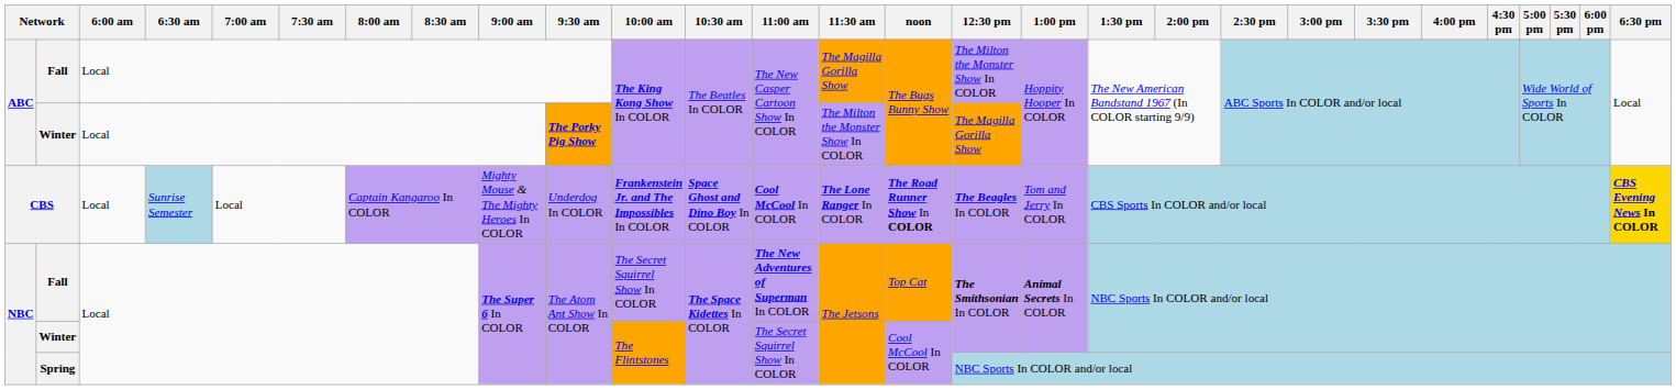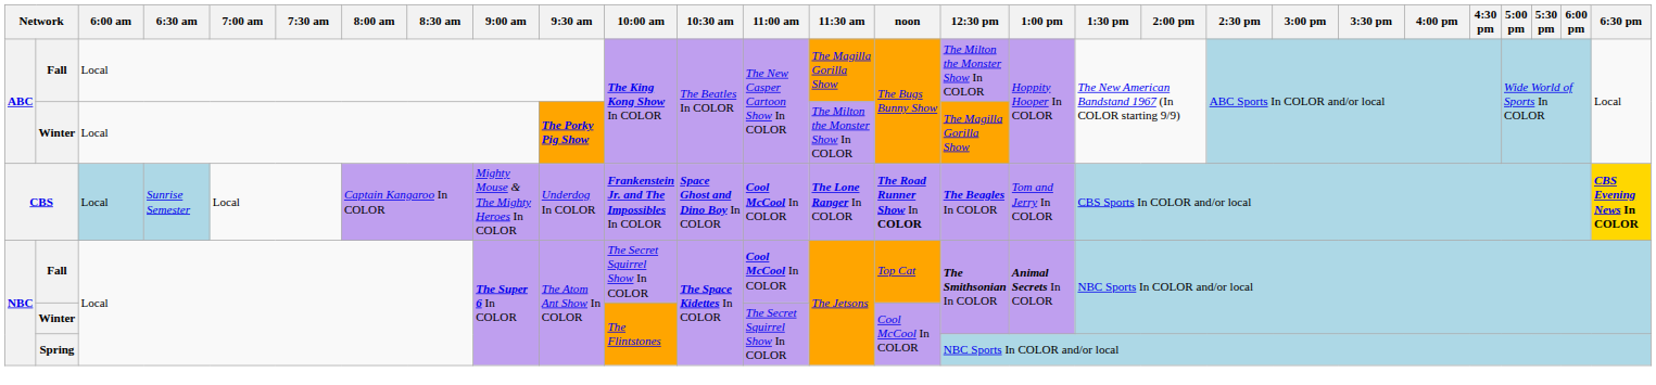 <table class=wikitable style="font-size:90%">
 <tr>
 <th width="1.5%" bgcolor="#C0C0C0" colspan="2">Network</th>
 <th width="4%" bgcolor="#C0C0C0">6:00 am</th>
 <th width="4%" bgcolor="#C0C0C0">6:30 am</th>
 <th width="4%" bgcolor="#C0C0C0">7:00 am</th>
 <th width="4%" bgcolor="#C0C0C0">7:30 am</th>
 <th width="4%" bgcolor="#C0C0C0">8:00 am</th>
 <th width="4%" bgcolor="#C0C0C0">8:30 am</th>
 <th width="4%" bgcolor="#C0C0C0">9:00 am</th>
 <th width="4%" bgcolor="#C0C0C0">9:30 am</th>
 <th width="4%" bgcolor="#C0C0C0">10:00 am</th>
 <th width="4%" bgcolor="#C0C0C0">10:30 am</th>
 <th width="4%" bgcolor="#C0C0C0">11:00 am</th>
 <th width="4%" bgcolor="#C0C0C0">11:30 am</th>
 <th width="4%" bgcolor="#C0C0C0">noon</th>
 <th width="4%" bgcolor="#C0C0C0">12:30 pm</th>
 <th width="4%" bgcolor="#C0C0C0">1:00 pm</th>
 <th width="4%" bgcolor="#C0C0C0">1:30 pm</th>
 <th width="4%" bgcolor="#C0C0C0">2:00 pm</th>
 <th width="4%" bgcolor="#C0C0C0">2:30 pm</th>
 <th width="4%" bgcolor="#C0C0C0">3:00 pm</th>
 <th width="4%" bgcolor="#C0C0C0">3:30 pm</th>
 <th width="4%" bgcolor="#C0C0C0">4:00 pm</th>
 <th>4:30 pm</th>
 <th>5:00 pm</th>
 <th>5:30 pm</th>
 <th>6:00 pm</th>
 <th>6:30 pm</th>
 </tr>
 <tr>
 <th rowspan="2" bgcolor="#C0C0C0"><a href='#'>ABC</a></th>
 <th>Fall</th>
 <td colspan="8">Local</td>
 <td rowspan="2" bgcolor="bf9fef"><strong><em><a href='#'>The King Kong Show</a></em></strong> In <span>C</span><span>O</span><span>L</span><span>O</span><span>R</span></td>
 <td rowspan="2" bgcolor="bf9fef"><em><a href='#'>The Beatles</a></em> In <span>C</span><span>O</span><span>L</span><span>O</span><span>R</span></td>
 <td rowspan="2" bgcolor="bf9fef"><em><a href='#'>The New Casper Cartoon Show</a></em>  In <span>C</span><span>O</span><span>L</span><span>O</span><span>R</span></td>
 <td bgcolor="orange"><em><a href='#'>The Magilla Gorilla Show</a></em> </td>
 <td rowspan="2" bgcolor="orange"><em><a href='#'>The Bugs Bunny Show</a></em> </td>
 <td bgcolor="bf9fef"><em><a href='#'>The Milton the Monster Show</a></em> In <span>C</span><span>O</span><span>L</span><span>O</span><span>R</span></td>
 <td rowspan="2" bgcolor="bf9fef"><em><a href='#'>Hoppity Hooper</a></em> In <span>C</span><span>O</span><span>L</span><span>O</span><span>R</span></td>
 <td colspan="2" rowspan="2"><em><a href='#'>The New American Bandstand 1967</a></em> (In <span>C</span><span>O</span><span>L</span><span>O</span><span>R</span> starting 9/9)</td>
 <td rowspan="2" colspan="5" bgcolor="lightblue"><a href='#'>ABC Sports</a> In <span>C</span><span>O</span><span>L</span><span>O</span><span>R</span> and/or local</td>
 <td rowspan="2" colspan="3" bgcolor="lightblue"><em><a href='#'>Wide World of Sports</a></em> In <span>C</span><span>O</span><span>L</span><span>O</span><span>R</span></td>
 <td rowspan="2">Local</td>
 </tr>
 <tr>
 <th>Winter</th>
 <td colspan="7">Local</td>
 <td bgcolor=orange><strong><em><a href='#'>The Porky Pig Show</a></em> </strong></td>
 <td bgcolor="bf9fef"><em><a href='#'>The Milton the Monster Show</a></em> In <span>C</span><span>O</span><span>L</span><span>O</span><span>R</span></td>
 <td bgcolor="orange"><em><a href='#'>The Magilla Gorilla Show</a></em> </td>
 </tr>
 <tr>
 <th colspan="2" bgcolor="#C0C0C0"><a href='#'>CBS</a></th>
-<td>Local</td>
+<td style="background: lightblue;">Local</td>
 <td bgcolor="lightblue"><em><a href='#'>Sunrise Semester</a></em></td>
 <td colspan="2">Local</td>
 <td colspan="2" bgcolor="bf9fef"><em><a href='#'>Captain Kangaroo</a></em> In <span>C</span><span>O</span><span>L</span><span>O</span><span>R</span></td>
 <td bgcolor="bf9fef"><em><a href='#'>Mighty Mouse</a> & <a href='#'>The Mighty Heroes</a></em> In <span>C</span><span>O</span><span>L</span><span>O</span><span>R</span></td>
 <td bgcolor="bf9fef"><em><a href='#'>Underdog</a></em> In <span>C</span><span>O</span><span>L</span><span>O</span><span>R</span></td>
 <td bgcolor="bf9fef"><strong><em><a href='#'>Frankenstein Jr. and The Impossibles</a></em></strong> In <span>C</span><span>O</span><span>L</span><span>O</span><span>R</span></td>
 <td bgcolor="bf9fef"><strong><em><a href='#'>Space Ghost and Dino Boy</a></em></strong> In <span>C</span><span>O</span><span>L</span><span>O</span><span>R</span></td>
 <td bgcolor="bf9fef"><strong><em><a href='#'>Cool McCool</a></em></strong> In <span>C</span><span>O</span><span>L</span><span>O</span><span>R</span></td>
 <td bgcolor="bf9fef"><strong><em><a href='#'>The Lone Ranger</a></em></strong> In <span>C</span><span>O</span><span>L</span><span>O</span><span>R</span></td>
 <td bgcolor="bf9fef"><strong><em><a href='#'>The Road Runner Show</a></em></strong> In <span><strong>C</strong></span><span><strong>O</strong></span><span><strong>L</strong></span><span><strong>O</strong></span><span><strong>R</strong></span></td>
 <td bgcolor="bf9fef"><strong><em><a href='#'>The Beagles</a></em></strong> In <span>C</span><span>O</span><span>L</span><span>O</span><span>R</span></td>
 <td bgcolor="bf9fef"><em><a href='#'>Tom and Jerry</a></em> In <span>C</span><span>O</span><span>L</span><span>O</span><span>R</span></td>
 <td colspan="10" bgcolor="lightblue"><a href='#'>CBS Sports</a> In <span>C</span><span>O</span><span>L</span><span>O</span><span>R</span> and/or local</td>
 <td bgcolor="gold"><strong><em><a href='#'>CBS Evening News</a></em> In <span>C</span><span>O</span><span>L</span><span>O</span><span>R</span></strong></td>
 </tr>
 <tr>
 <th rowspan="3" bgcolor="#C0C0C0"><a href='#'>NBC</a></th>
 <th>Fall</th>
 <td colspan="6" rowspan="3">Local</td>
 <td rowspan="3" bgcolor="bf9fef"><strong><em><a href='#'>The Super 6</a></em></strong> In <span>C</span><span>O</span><span>L</span><span>O</span><span>R</span></td>
 <td rowspan="3" bgcolor="bf9fef"><em><a href='#'>The Atom Ant Show</a></em> In <span>C</span><span>O</span><span>L</span><span>O</span><span>R</span></td>
 <td bgcolor="bf9fef"><em><a href='#'>The Secret Squirrel Show</a></em> In <span>C</span><span>O</span><span>L</span><span>O</span><span>R</span></td>
 <td rowspan="3" bgcolor="bf9fef"><strong><em><a href='#'>The Space Kidettes</a></em></strong> In <span>C</span><span>O</span><span>L</span><span>O</span><span>R</span></td>
-<td bgcolor="bf9fef"><strong><em><a href='#'>The New Adventures of Superman</a></em></strong> In <span>C</span><span>O</span><span>L</span><span>O</span><span>R</span></td>
+<td bgcolor="bf9fef"><strong><em><a href='#'>Cool McCool</a></em></strong> In <span>C</span><span>O</span><span>L</span><span>O</span><span>R</span></td>
 <td rowspan="3" bgcolor="orange"><em><a href='#'>The Jetsons</a></em> </td>
 <td bgcolor="orange"><em><a href='#'>Top Cat</a></em> </td>
 <td rowspan="2" bgcolor="bf9fef"><strong><em>The Smithsonian</em></strong> In <span>C</span><span>O</span><span>L</span><span>O</span><span>R</span></td>
 <td rowspan="2" bgcolor="bf9fef"><strong><em>Animal Secrets</em></strong> In <span>C</span><span>O</span><span>L</span><span>O</span><span>R</span></td>
 <td colspan="11" rowspan="2" bgcolor="lightblue"><a href='#'>NBC Sports</a> In <span>C</span><span>O</span><span>L</span><span>O</span><span>R</span> and/or local</td>
 </tr>
 <tr>
 <th>Winter</th>
 <td rowspan="2" bgcolor="orange"><em><a href='#'>The Flintstones</a></em> </td>
 <td rowspan="2" bgcolor="bf9fef"><em><a href='#'>The Secret Squirrel Show</a></em> In <span>C</span><span>O</span><span>L</span><span>O</span><span>R</span></td>
 <td rowspan="2" bgcolor="bf9fef"><em><a href='#'>Cool McCool</a></em> In <span>C</span><span>O</span><span>L</span><span>O</span><span>R</span></td>
 </tr>
 <tr>
 <th>Spring</th>
 <td colspan="13" bgcolor="lightblue"><a href='#'>NBC Sports</a> In <span>C</span><span>O</span><span>L</span><span>O</span><span>R</span> and/or local</td>
 </tr>
 </table>
